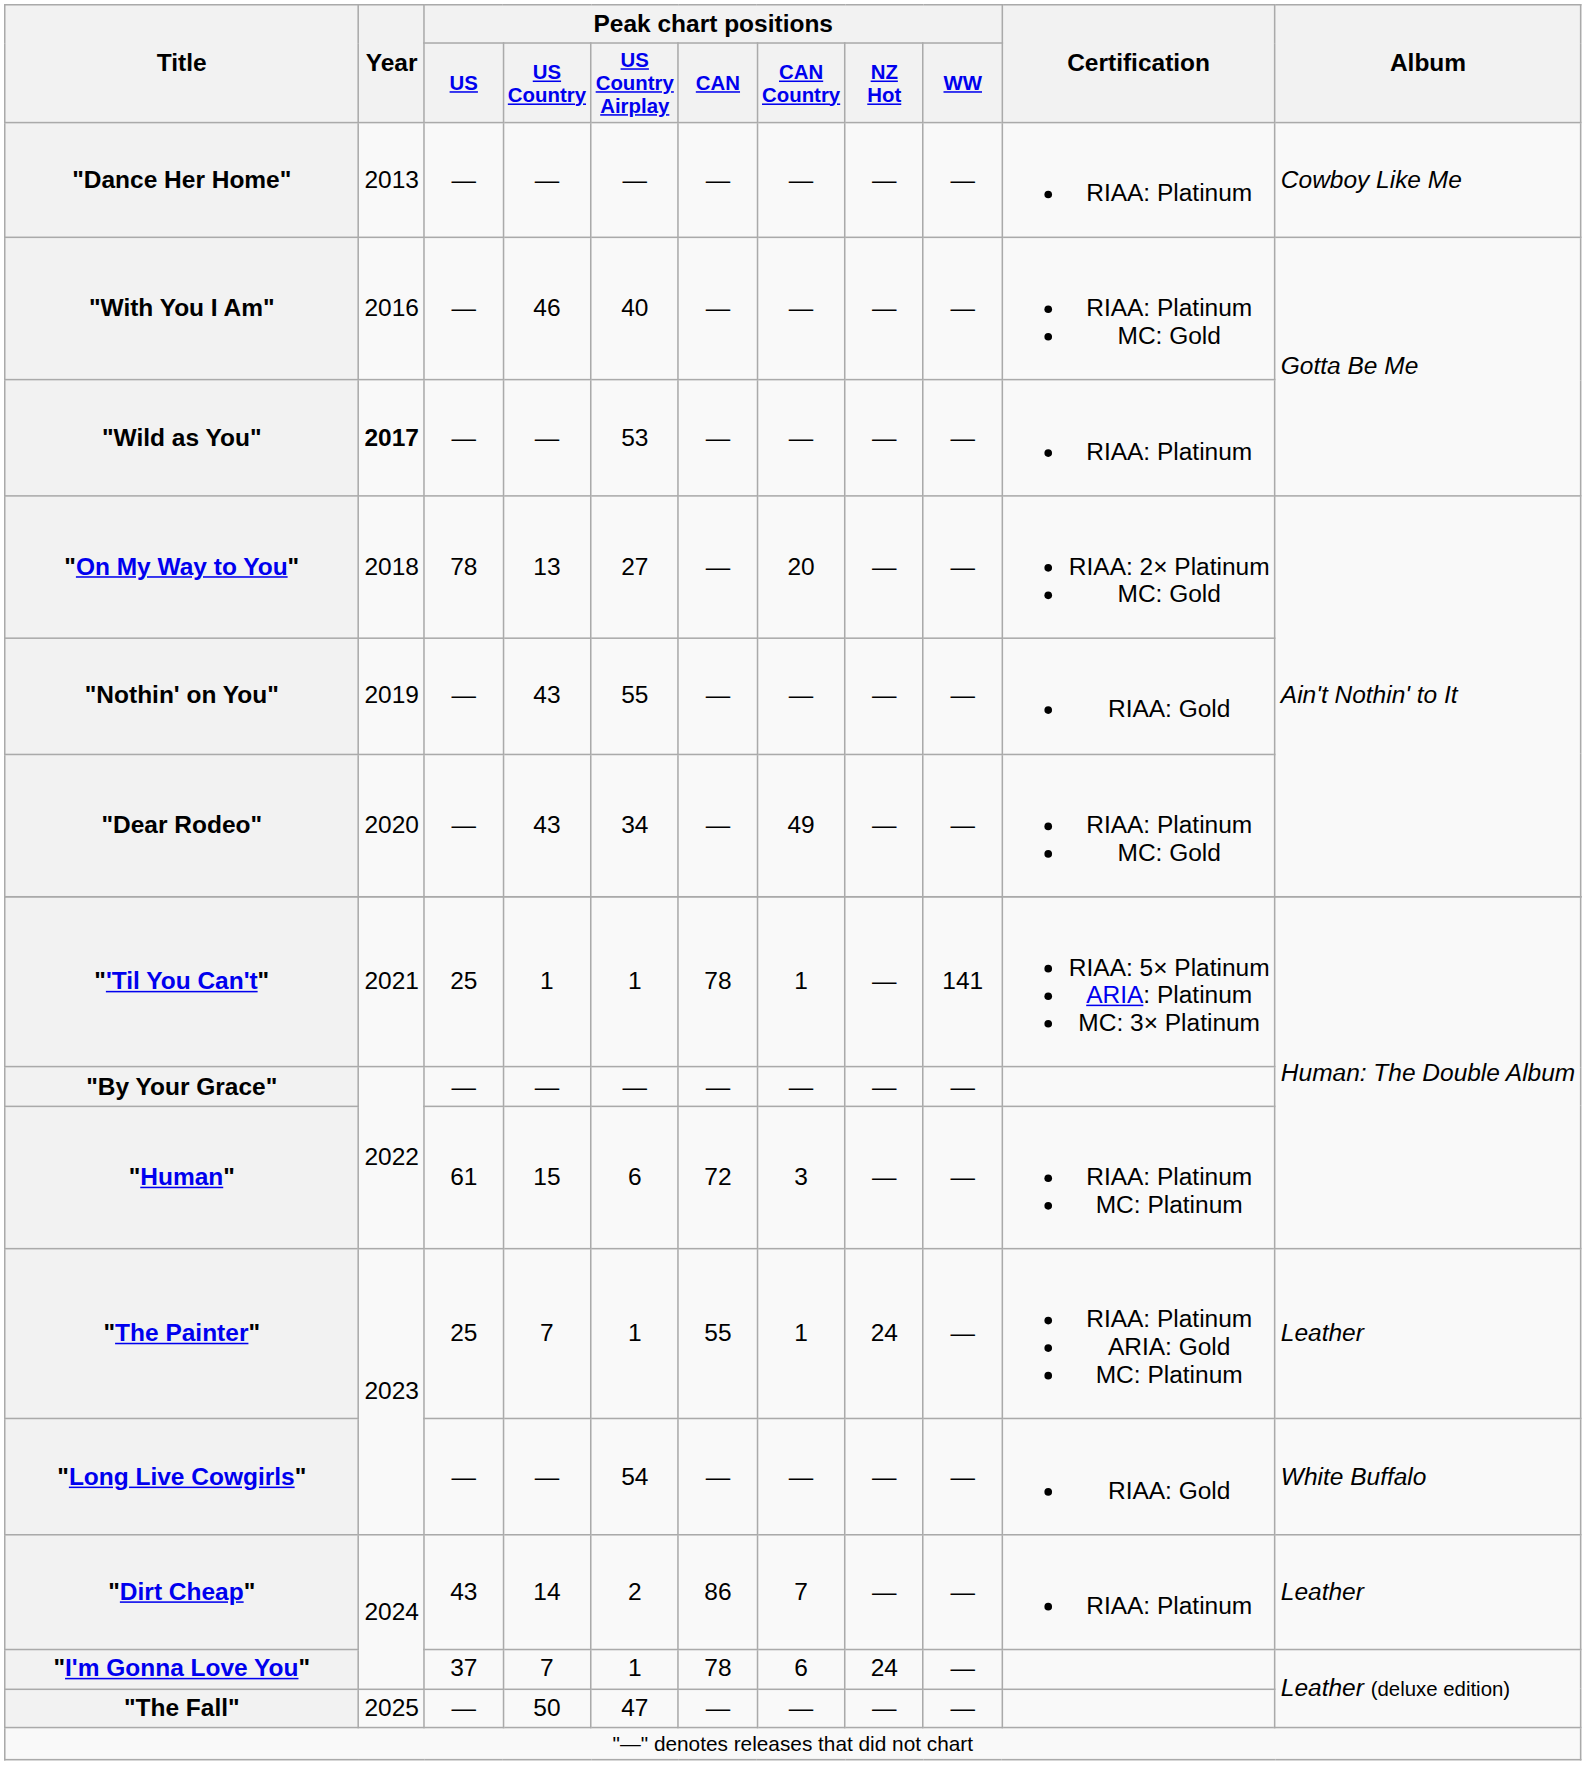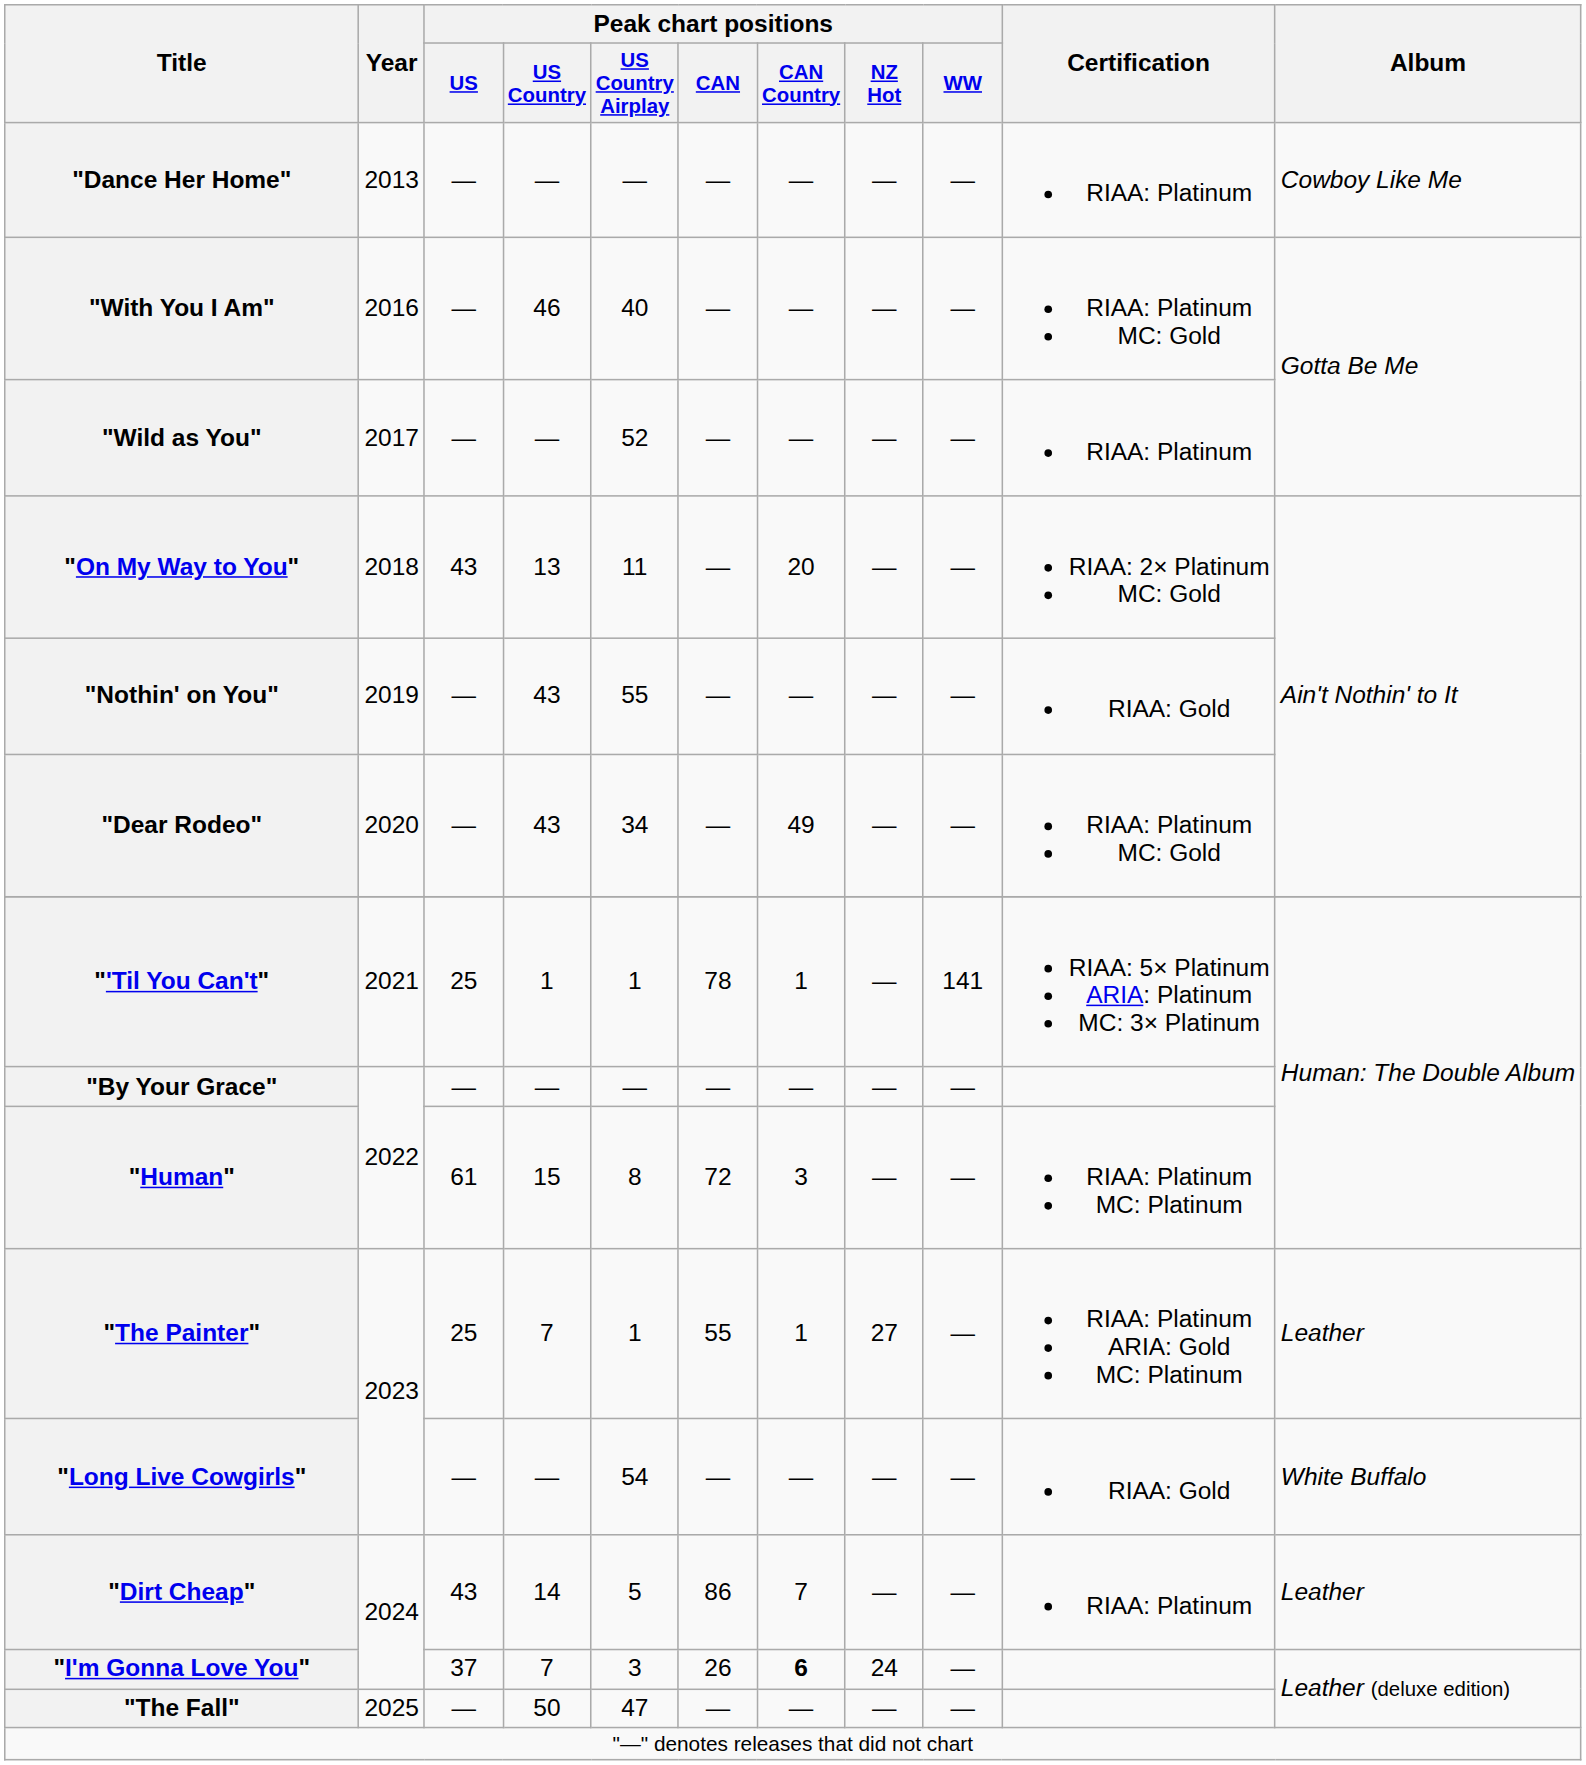 <table class="wikitable plainrowheaders" style="text-align:center;">
 <tr>
 <th scope="col" rowspan="2" style="width:14em;">Title</th>
 <th scope="col" rowspan="2" style="width:1em;">Year</th>
 <th scope="col" colspan="7">Peak chart positions</th>
 <th scope="col" rowspan="2">Certification</th>
 <th scope="col" rowspan="2">Album</th>
 </tr>
 <tr style="font-size:smaller;">
 <th scope="col" width="45"><a href='#'>US</a><br></th>
 <th scope="col" width="45"><a href='#'>US Country</a><br></th>
 <th scope="col" width="45"><a href='#'>US Country Airplay</a><br></th>
 <th scope="col" width="45"><a href='#'>CAN</a><br></th>
 <th scope="col" width="45"><a href='#'>CAN Country</a><br></th>
 <th scope="col" width="45"><a href='#'>NZ<br>Hot</a><br></th>
 <th scope="col" width="45"><a href='#'>WW</a><br></th>
 </tr>
 <tr>
 <th scope="row">"Dance Her Home"</th>
 <td>2013</td>
 <td>—</td>
 <td>—</td>
 <td>—</td>
 <td>—</td>
 <td>—</td>
 <td>—</td>
 <td>—</td>
 <td><br><ul><li>RIAA: Platinum</li></ul></td>
 <td align="left"><em>Cowboy Like Me</em></td>
 </tr>
 <tr>
 <th scope="row">"With You I Am"</th>
 <td>2016</td>
 <td>—</td>
 <td>46</td>
 <td>40</td>
 <td>—</td>
 <td>—</td>
 <td>—</td>
 <td>—</td>
 <td><br><ul><li>RIAA: Platinum</li><li>MC: Gold</li></ul></td>
 <td align="left" rowspan="2"><em>Gotta Be Me</em></td>
 </tr>
 <tr>
 <th scope="row">"Wild as You"</th>
-<td><strong>2017</strong></td>
+<td>2017</td>
 <td>—</td>
 <td>—</td>
-<td>53</td>
+<td>52</td>
 <td>—</td>
 <td>—</td>
 <td>—</td>
 <td>—</td>
 <td><br><ul><li>RIAA: Platinum</li></ul></td>
 </tr>
 <tr>
 <th scope="row">"<a href='#'>On My Way to You</a>"</th>
 <td>2018</td>
-<td>78</td>
+<td>43</td>
 <td>13</td>
-<td>27</td>
+<td>11</td>
 <td>—</td>
 <td>20</td>
 <td>—</td>
 <td>—</td>
 <td><br><ul><li>RIAA: 2× Platinum</li><li>MC: Gold</li></ul></td>
 <td align="left" rowspan="3"><em>Ain't Nothin' to It</em></td>
 </tr>
 <tr>
 <th scope="row">"Nothin' on You"</th>
 <td>2019</td>
 <td>—</td>
 <td>43</td>
 <td>55</td>
 <td>—</td>
 <td>—</td>
 <td>—</td>
 <td>—</td>
 <td><br><ul><li>RIAA: Gold</li></ul></td>
 </tr>
 <tr>
 <th scope="row">"Dear Rodeo"<br></th>
 <td>2020</td>
 <td>—</td>
 <td>43</td>
 <td>34</td>
 <td>—</td>
 <td>49</td>
 <td>—</td>
 <td>—</td>
 <td><br><ul><li>RIAA: Platinum</li><li>MC: Gold</li></ul></td>
 </tr>
 <tr>
 </tr>
 <tr>
 <th scope="row">"<a href='#'>'Til You Can't</a>"</th>
 <td>2021</td>
 <td>25</td>
 <td>1</td>
 <td>1</td>
 <td>78</td>
 <td>1</td>
 <td>—</td>
 <td>141</td>
 <td><br><ul><li>RIAA: 5× Platinum</li><li><a href='#'>ARIA</a>: Platinum</li><li>MC: 3× Platinum</li></ul></td>
 <td align="left" rowspan="3"><em>Human: The Double Album</em></td>
 </tr>
 <tr>
 <th scope="row">"By Your Grace"</th>
 <td rowspan="2">2022</td>
 <td>—</td>
 <td>—</td>
 <td>—</td>
 <td>—</td>
 <td>—</td>
 <td>—</td>
 <td>—</td>
 <td></td>
 </tr>
 <tr>
 <th scope="row">"<a href='#'>Human</a>"</th>
 <td>61</td>
 <td>15</td>
-<td>6</td>
+<td>8</td>
 <td>72</td>
 <td>3</td>
 <td>—</td>
 <td>—</td>
 <td><br><ul><li>RIAA: Platinum</li><li>MC: Platinum</li></ul></td>
 </tr>
 <tr>
 <th scope="row">"<a href='#'>The Painter</a>"</th>
 <td rowspan="2">2023</td>
 <td>25</td>
 <td>7</td>
 <td>1</td>
 <td>55</td>
 <td>1</td>
-<td>24</td>
+<td>27</td>
 <td>—</td>
 <td><br><ul><li>RIAA: Platinum</li><li>ARIA: Gold</li><li>MC: Platinum</li></ul></td>
 <td align="left"><em>Leather</em></td>
 </tr>
 <tr>
 <th scope="row">"<a href='#'>Long Live Cowgirls</a>"<br></th>
 <td>—</td>
 <td>—</td>
 <td>54</td>
 <td>—</td>
 <td>—</td>
 <td>—</td>
 <td>—</td>
 <td><br><ul><li>RIAA: Gold</li></ul></td>
 <td align="left"><em>White Buffalo</em></td>
 </tr>
 <tr>
 <th scope="row">"<a href='#'>Dirt Cheap</a>"</th>
 <td rowspan="2">2024</td>
 <td>43</td>
 <td>14</td>
-<td>2</td>
+<td>5</td>
 <td>86</td>
 <td>7</td>
 <td>—</td>
 <td>—</td>
 <td><br><ul><li>RIAA: Platinum</li></ul></td>
 <td align="left"><em>Leather</em></td>
 </tr>
 <tr>
 <th scope="row">"<a href='#'>I'm Gonna Love You</a>"<br></th>
 <td>37</td>
 <td>7</td>
-<td>1</td>
-<td>78</td>
-<td>6</td>
+<td>3</td>
+<td>26</td>
+<td><strong>6</strong></td>
 <td>24</td>
 <td>—</td>
 <td></td>
 <td align="left" rowspan="2"><em>Leather</em> <small>(deluxe edition)</small></td>
 </tr>
 <tr>
 <th scope="row">"The Fall"</th>
 <td>2025</td>
 <td>—</td>
 <td>50</td>
 <td>47</td>
 <td>—</td>
 <td>—</td>
 <td>—</td>
 <td>—</td>
 <td></td>
 </tr>
 <tr>
 <td colspan="12" style="font-size:85%">"—" denotes releases that did not chart</td>
 </tr>
 </table>
